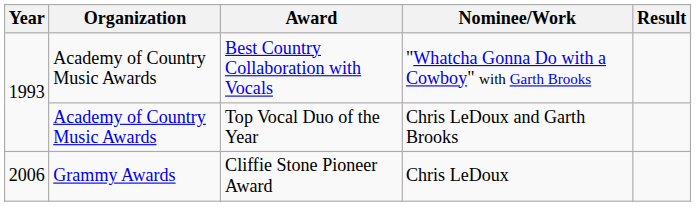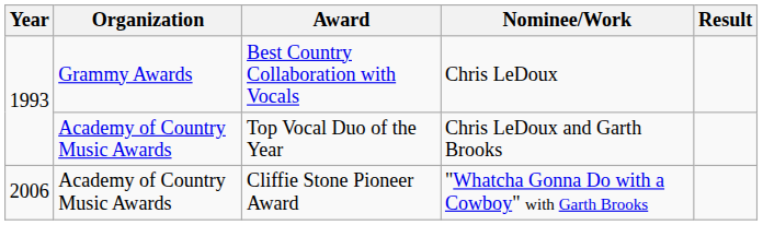 <table class="wikitable">
 <tr>
 <th>Year</th>
 <th>Organization</th>
 <th>Award</th>
 <th>Nominee/Work</th>
 <th>Result</th>
 </tr>
 <tr>
 <td rowspan=2>1993</td>
-<td>Academy of Country Music Awards</td>
+<td><a href='#'>Grammy Awards</a></td>
 <td><a href='#'>Best Country Collaboration with Vocals</a></td>
-<td>"<a href='#'>Whatcha Gonna Do with a Cowboy</a>" <small>with <a href='#'>Garth Brooks</a></small></td>
+<td>Chris LeDoux</td>
 <td></td>
 </tr>
 <tr>
 <td><a href='#'>Academy of Country Music Awards</a></td>
 <td>Top Vocal Duo of the Year</td>
 <td>Chris LeDoux and Garth Brooks</td>
 <td></td>
 </tr>
 <tr>
 <td>2006</td>
-<td><a href='#'>Grammy Awards</a></td>
+<td>Academy of Country Music Awards</td>
 <td>Cliffie Stone Pioneer Award</td>
-<td>Chris LeDoux</td>
+<td>"<a href='#'>Whatcha Gonna Do with a Cowboy</a>" <small>with <a href='#'>Garth Brooks</a></small></td>
 <td></td>
 </tr>
 </table>
